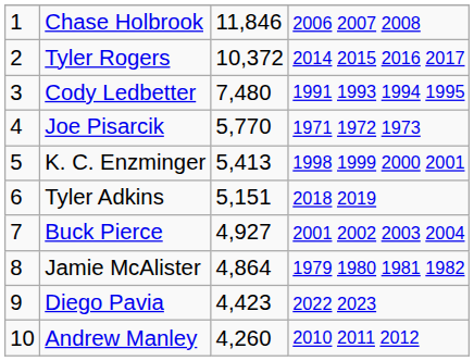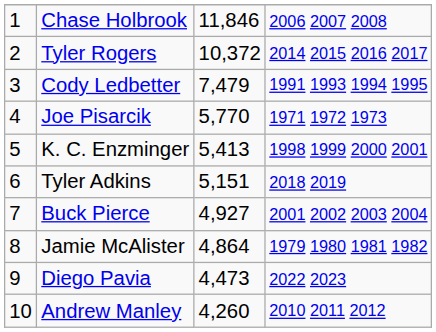 <table class="wikitable">
 <tr>
 </tr>
 <tr>
 <td>1</td>
 <td><a href='#'>Chase Holbrook</a></td>
 <td>11,846</td>
 <td style="font-size:80%;"><a href='#'>2006</a> <a href='#'>2007</a> <a href='#'>2008</a></td>
 </tr>
 <tr>
 <td>2</td>
 <td><a href='#'>Tyler Rogers</a></td>
 <td>10,372</td>
 <td style="font-size:80%;"><a href='#'>2014</a> <a href='#'>2015</a> <a href='#'>2016</a> <a href='#'>2017</a></td>
 </tr>
 <tr>
 <td>3</td>
 <td><a href='#'>Cody Ledbetter</a></td>
-<td>7,480</td>
+<td>7,479</td>
 <td style="font-size:80%;"><a href='#'>1991</a> <a href='#'>1993</a> <a href='#'>1994</a> <a href='#'>1995</a></td>
 </tr>
 <tr>
 <td>4</td>
 <td><a href='#'>Joe Pisarcik</a></td>
 <td>5,770</td>
 <td style="font-size:80%;"><a href='#'>1971</a> <a href='#'>1972</a> <a href='#'>1973</a></td>
 </tr>
 <tr>
 <td>5</td>
 <td>K. C. Enzminger</td>
 <td>5,413</td>
 <td style="font-size:80%;"><a href='#'>1998</a> <a href='#'>1999</a> <a href='#'>2000</a> <a href='#'>2001</a></td>
 </tr>
 <tr>
 <td>6</td>
 <td>Tyler Adkins</td>
 <td>5,151</td>
 <td style="font-size:80%;"><a href='#'>2018</a> <a href='#'>2019</a></td>
 </tr>
 <tr>
 <td>7</td>
 <td><a href='#'>Buck Pierce</a></td>
 <td>4,927</td>
 <td style="font-size:80%;"><a href='#'>2001</a> <a href='#'>2002</a> <a href='#'>2003</a> <a href='#'>2004</a></td>
 </tr>
 <tr>
 <td>8</td>
 <td>Jamie McAlister</td>
 <td>4,864</td>
 <td style="font-size:80%;"><a href='#'>1979</a> <a href='#'>1980</a> <a href='#'>1981</a> <a href='#'>1982</a></td>
 </tr>
 <tr>
 <td>9</td>
 <td><a href='#'>Diego Pavia</a></td>
-<td>4,423</td>
+<td>4,473</td>
 <td style="font-size:80%;"><a href='#'>2022</a> <a href='#'>2023</a></td>
 </tr>
 <tr>
 <td>10</td>
 <td><a href='#'>Andrew Manley</a></td>
 <td>4,260</td>
 <td style="font-size:80%;"><a href='#'>2010</a> <a href='#'>2011</a> <a href='#'>2012</a></td>
 </tr>
 </table>
